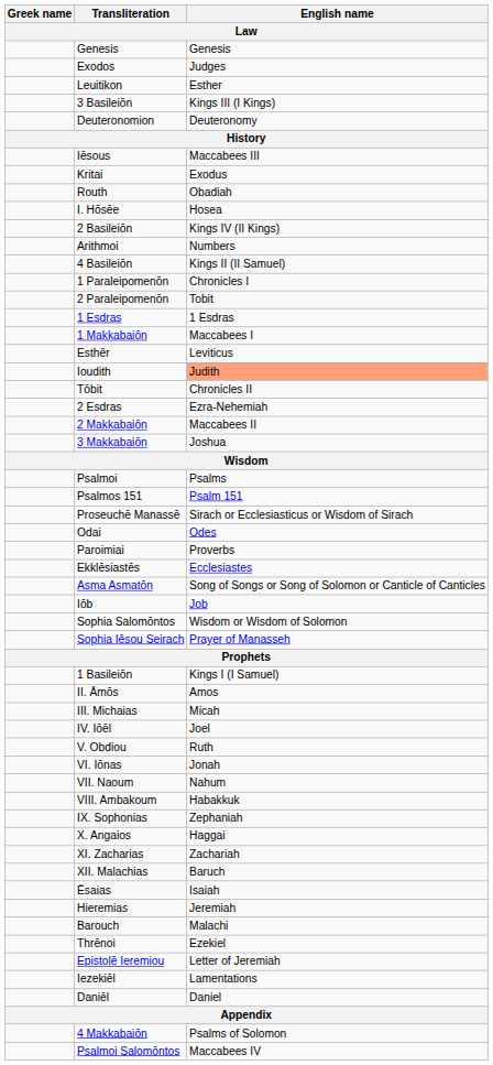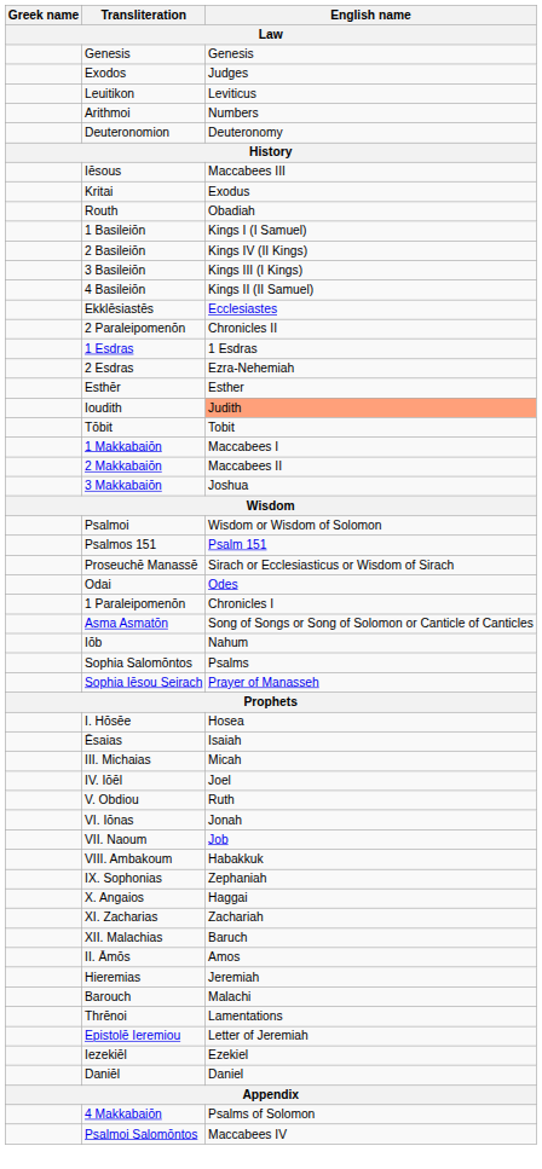 <table class="wikitable" style="text-align:left">
 <tr>
 <th>Greek name</th>
 <th>Transliteration</th>
 <th>English name</th>
 </tr>
 <tr>
 <th colspan=3>Law</th>
 </tr>
 <tr>
 <td></td>
 <td>Genesis</td>
 <td>Genesis</td>
 </tr>
 <tr>
 <td></td>
 <td>Exodos</td>
 <td>Judges</td>
 </tr>
 <tr>
 <td></td>
 <td>Leuitikon</td>
-<td>Esther</td>
+<td>Leviticus</td>
 </tr>
 <tr>
 <td></td>
-<td>3 Basileiōn</td>
-<td>Kings III (I Kings)</td>
+<td>Arithmoi</td>
+<td>Numbers</td>
 </tr>
 <tr>
 <td></td>
 <td>Deuteronomion</td>
 <td>Deuteronomy</td>
 </tr>
 <tr>
 <th colspan=3>History</th>
 </tr>
 <tr>
 <td></td>
 <td>Iēsous</td>
 <td>Maccabees III</td>
 </tr>
 <tr>
 <td></td>
 <td>Kritai</td>
 <td>Exodus</td>
 </tr>
 <tr>
 <td></td>
 <td>Routh</td>
 <td>Obadiah</td>
 </tr>
 <tr>
 <td></td>
-<td>I. Hōsēe</td>
-<td>Hosea</td>
+<td>1 Basileiōn</td>
+<td>Kings I (I Samuel)</td>
 </tr>
 <tr>
 <td></td>
 <td>2 Basileiōn</td>
 <td>Kings IV (II Kings)</td>
 </tr>
 <tr>
 <td></td>
-<td>Arithmoi</td>
-<td>Numbers</td>
+<td>3 Basileiōn</td>
+<td>Kings III (I Kings)</td>
 </tr>
 <tr>
 <td></td>
 <td>4 Basileiōn</td>
 <td>Kings II (II Samuel)</td>
 </tr>
 <tr>
 <td></td>
-<td>1 Paraleipomenōn</td>
-<td>Chronicles I</td>
+<td>Ekklēsiastēs</td>
+<td><a href='#'>Ecclesiastes</a></td>
 </tr>
 <tr>
 <td></td>
 <td>2 Paraleipomenōn</td>
-<td>Tobit</td>
+<td>Chronicles II</td>
 </tr>
 <tr>
 <td></td>
 <td><a href='#'>1 Esdras</a></td>
 <td>1 Esdras</td>
 </tr>
 <tr>
 <td></td>
-<td><a href='#'>1 Makkabaiōn</a></td>
-<td>Maccabees I</td>
+<td>2 Esdras</td>
+<td>Ezra-Nehemiah</td>
 </tr>
 <tr>
 <td></td>
 <td>Esthēr</td>
-<td>Leviticus</td>
+<td>Esther</td>
 </tr>
 <tr>
 <td></td>
 <td>Ioudith</td>
 <td style="background: lightsalmon;">Judith</td>
 </tr>
 <tr>
 <td></td>
 <td>Tōbit</td>
-<td>Chronicles II</td>
+<td>Tobit</td>
 </tr>
 <tr>
 <td></td>
-<td>2 Esdras</td>
-<td>Ezra-Nehemiah</td>
+<td><a href='#'>1 Makkabaiōn</a></td>
+<td>Maccabees I</td>
 </tr>
 <tr>
 <td></td>
 <td><a href='#'>2 Makkabaiōn</a></td>
 <td>Maccabees II</td>
 </tr>
 <tr>
 <td></td>
 <td><a href='#'>3 Makkabaiōn</a></td>
 <td>Joshua</td>
 </tr>
 <tr>
 <th colspan=3>Wisdom</th>
 </tr>
 <tr>
 <td></td>
 <td>Psalmoi</td>
-<td>Psalms</td>
+<td>Wisdom or Wisdom of Solomon</td>
 </tr>
 <tr>
 <td></td>
 <td>Psalmos 151</td>
 <td><a href='#'>Psalm 151</a></td>
 </tr>
 <tr>
 <td></td>
 <td>Proseuchē Manassē</td>
 <td>Sirach or Ecclesiasticus or Wisdom of Sirach</td>
 </tr>
 <tr>
 <td></td>
 <td>Odai</td>
 <td><a href='#'>Odes</a></td>
 </tr>
 <tr>
 <td></td>
-<td>Paroimiai</td>
-<td>Proverbs</td>
-</tr>
-<tr>
-<td></td>
-<td>Ekklēsiastēs</td>
-<td><a href='#'>Ecclesiastes</a></td>
+<td>1 Paraleipomenōn</td>
+<td>Chronicles I</td>
 </tr>
 <tr>
 <td></td>
 <td><a href='#'>Asma Asmatōn</a></td>
 <td>Song of Songs or Song of Solomon or Canticle of Canticles</td>
 </tr>
 <tr>
 <td></td>
 <td>Iōb</td>
-<td><a href='#'>Job</a></td>
+<td>Nahum</td>
 </tr>
 <tr>
 <td></td>
 <td>Sophia Salomōntos</td>
-<td>Wisdom or Wisdom of Solomon</td>
+<td>Psalms</td>
 </tr>
 <tr>
 <td></td>
 <td><a href='#'>Sophia Iēsou Seirach</a></td>
 <td><a href='#'>Prayer of Manasseh</a></td>
 </tr>
 <tr>
 <th colspan=3>Prophets</th>
 </tr>
 <tr>
 <td></td>
-<td>1 Basileiōn</td>
-<td>Kings I (I Samuel)</td>
+<td>I. Hōsēe</td>
+<td>Hosea</td>
 </tr>
 <tr>
 <td></td>
-<td>II. Āmōs</td>
-<td>Amos</td>
+<td>Ēsaias</td>
+<td>Isaiah</td>
 </tr>
 <tr>
 <td></td>
 <td>III. Michaias</td>
 <td>Micah</td>
 </tr>
 <tr>
 <td></td>
 <td>IV. Iōēl</td>
 <td>Joel</td>
 </tr>
 <tr>
 <td></td>
 <td>V. Obdiou</td>
 <td>Ruth</td>
 </tr>
 <tr>
 <td></td>
 <td>VI. Iōnas</td>
 <td>Jonah</td>
 </tr>
 <tr>
 <td></td>
 <td>VII. Naoum</td>
-<td>Nahum</td>
+<td><a href='#'>Job</a></td>
 </tr>
 <tr>
 <td></td>
 <td>VIII. Ambakoum</td>
 <td>Habakkuk</td>
 </tr>
 <tr>
 <td></td>
 <td>IX. Sophonias</td>
 <td>Zephaniah</td>
 </tr>
 <tr>
 <td></td>
 <td>X. Angaios</td>
 <td>Haggai</td>
 </tr>
 <tr>
 <td></td>
 <td>XI. Zacharias</td>
 <td>Zachariah</td>
 </tr>
 <tr>
 <td></td>
 <td>XII. Malachias</td>
 <td>Baruch</td>
 </tr>
 <tr>
 <td></td>
-<td>Ēsaias</td>
-<td>Isaiah</td>
+<td>II. Āmōs</td>
+<td>Amos</td>
 </tr>
 <tr>
 <td></td>
 <td>Hieremias</td>
 <td>Jeremiah</td>
 </tr>
 <tr>
 <td></td>
 <td>Barouch</td>
 <td>Malachi</td>
 </tr>
 <tr>
 <td></td>
 <td>Thrēnoi</td>
-<td>Ezekiel</td>
+<td>Lamentations</td>
 </tr>
 <tr>
 <td></td>
 <td><a href='#'>Epistolē Ieremiou</a></td>
 <td>Letter of Jeremiah</td>
 </tr>
 <tr>
 <td></td>
 <td>Iezekiēl</td>
-<td>Lamentations</td>
+<td>Ezekiel</td>
 </tr>
 <tr>
 <td></td>
 <td>Daniēl</td>
 <td>Daniel</td>
 </tr>
 <tr>
 <th colspan=3>Appendix</th>
 </tr>
 <tr>
 <td></td>
 <td><a href='#'>4 Makkabaiōn</a></td>
 <td>Psalms of Solomon</td>
 </tr>
 <tr>
 <td></td>
 <td><a href='#'>Psalmoi Salomōntos</a></td>
 <td>Maccabees IV</td>
 </tr>
 </table>
